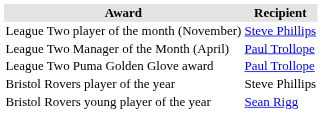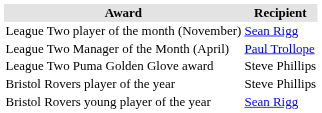 <table border="0" cellspacing="0" cellpadding="2">
 <tr bgcolor=e3e3e3>
 <th>Award</th>
 <th>Recipient</th>
 </tr>
 <tr>
 <td>League Two player of the month (November)</td>
-<td><a href='#'>Steve Phillips</a></td>
+<td><a href='#'>Sean Rigg</a></td>
 </tr>
 <tr>
 <td>League Two Manager of the Month (April)</td>
 <td><a href='#'>Paul Trollope</a></td>
 </tr>
 <tr>
 <td>League Two Puma Golden Glove award</td>
-<td><a href='#'>Paul Trollope</a></td>
+<td>Steve Phillips</td>
 </tr>
 <tr>
 <td>Bristol Rovers player of the year</td>
 <td>Steve Phillips</td>
 </tr>
 <tr>
 <td>Bristol Rovers young player of the year</td>
 <td><a href='#'>Sean Rigg</a></td>
 </tr>
 </table>
